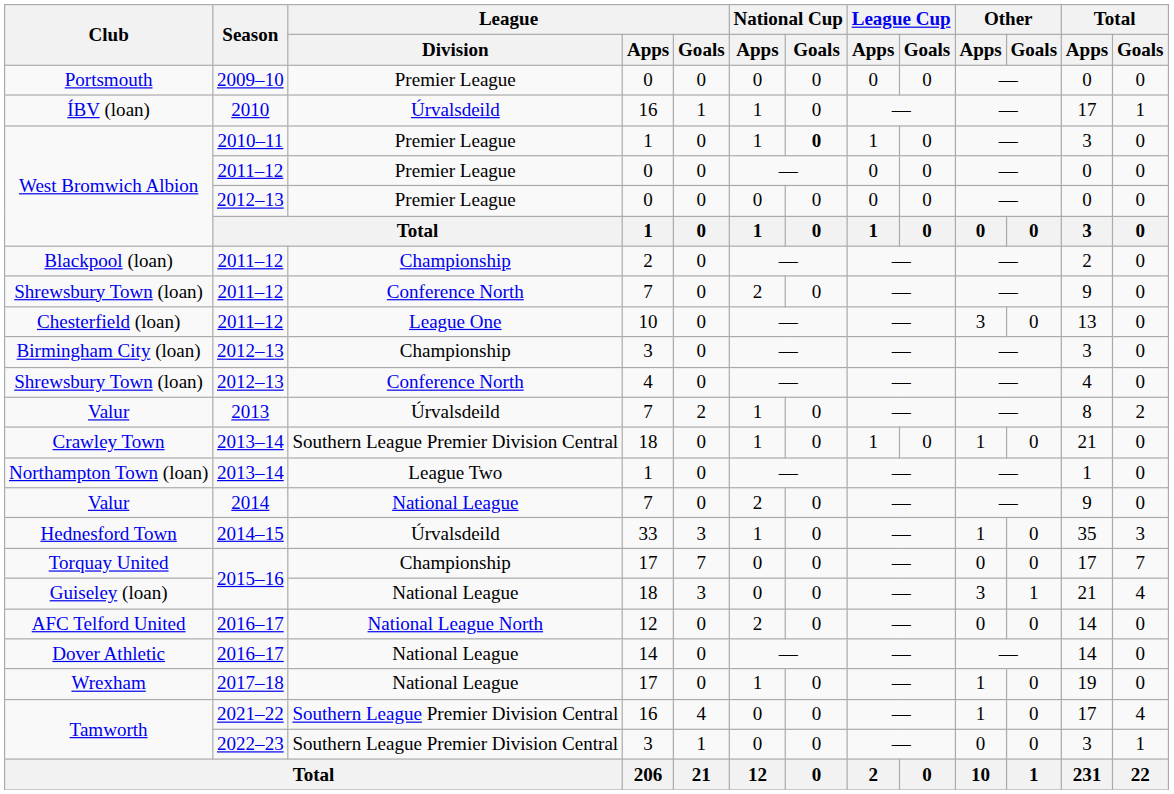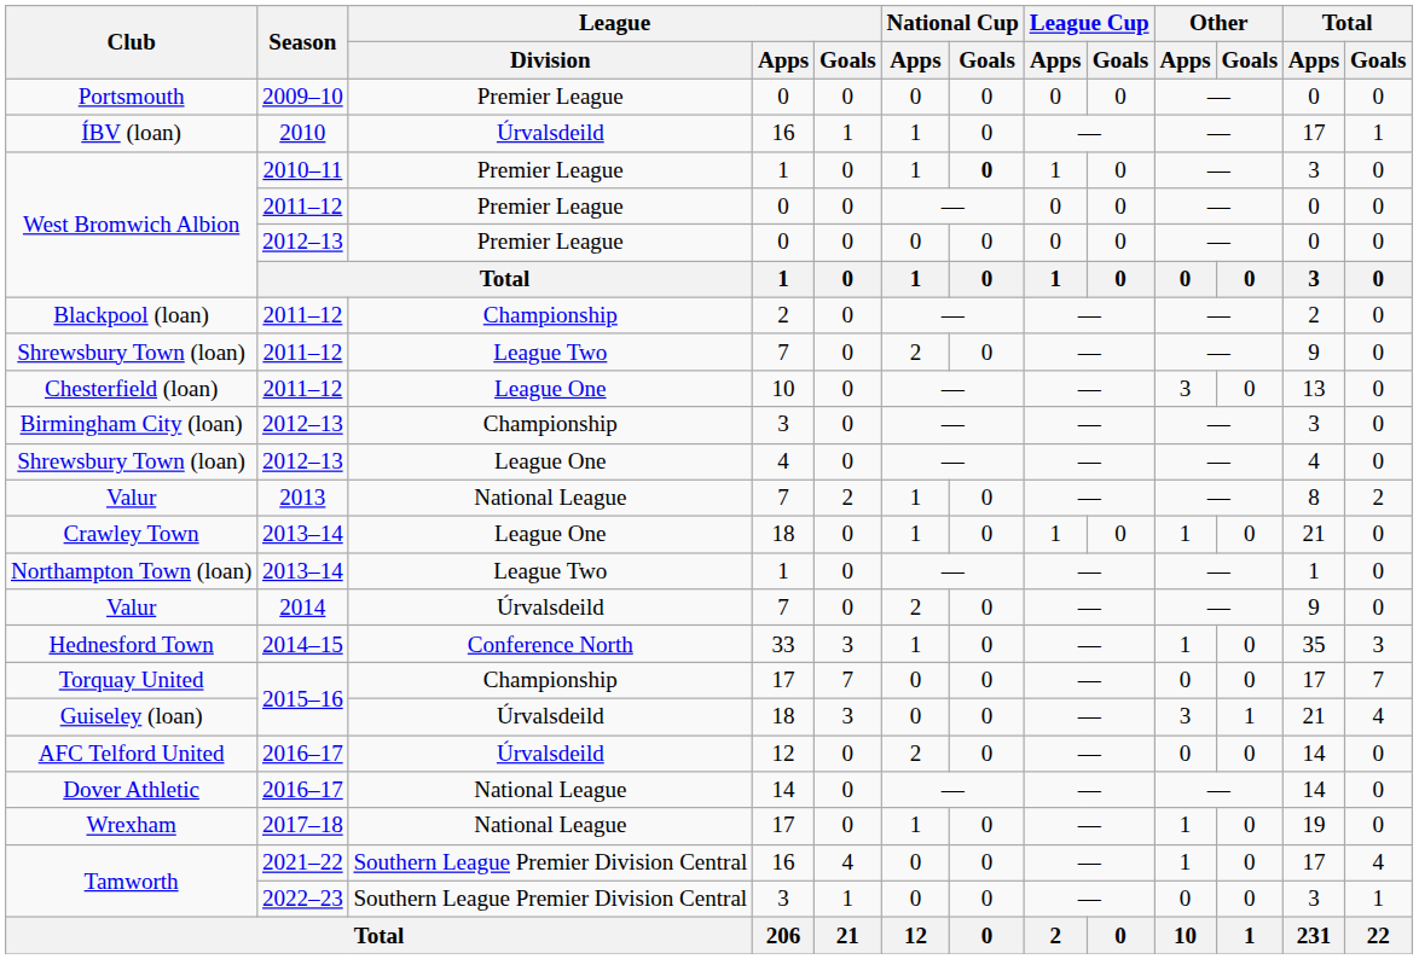 <table class=wikitable style="text-align:center">
 <tr>
 <th rowspan=2>Club</th>
 <th rowspan=2>Season</th>
 <th colspan=3>League</th>
 <th colspan=2>National Cup</th>
 <th colspan=2><a href='#'>League Cup</a></th>
 <th colspan=2>Other</th>
 <th colspan=2>Total</th>
 </tr>
 <tr>
 <th>Division</th>
 <th>Apps</th>
 <th>Goals</th>
 <th>Apps</th>
 <th>Goals</th>
 <th>Apps</th>
 <th>Goals</th>
 <th>Apps</th>
 <th>Goals</th>
 <th>Apps</th>
 <th>Goals</th>
 </tr>
 <tr>
 <td><a href='#'>Portsmouth</a></td>
 <td><a href='#'>2009–10</a></td>
 <td>Premier League</td>
 <td>0</td>
 <td>0</td>
 <td>0</td>
 <td>0</td>
 <td>0</td>
 <td>0</td>
 <td colspan=2>—</td>
 <td>0</td>
 <td>0</td>
 </tr>
 <tr>
 <td><a href='#'>ÍBV</a> (loan)</td>
 <td><a href='#'>2010</a></td>
 <td><a href='#'>Úrvalsdeild</a></td>
 <td>16</td>
 <td>1</td>
 <td>1</td>
 <td>0</td>
 <td colspan=2>—</td>
 <td colspan=2>—</td>
 <td>17</td>
 <td>1</td>
 </tr>
 <tr>
 <td rowspan=4><a href='#'>West Bromwich Albion</a></td>
 <td><a href='#'>2010–11</a></td>
 <td>Premier League</td>
 <td>1</td>
 <td>0</td>
 <td>1</td>
 <td><strong>0</strong></td>
 <td>1</td>
 <td>0</td>
 <td colspan=2>—</td>
 <td>3</td>
 <td>0</td>
 </tr>
 <tr>
 <td><a href='#'>2011–12</a></td>
 <td>Premier League</td>
 <td>0</td>
 <td>0</td>
 <td colspan=2>—</td>
 <td>0</td>
 <td>0</td>
 <td colspan=2>—</td>
 <td>0</td>
 <td>0</td>
 </tr>
 <tr>
 <td><a href='#'>2012–13</a></td>
 <td>Premier League</td>
 <td>0</td>
 <td>0</td>
 <td>0</td>
 <td>0</td>
 <td>0</td>
 <td>0</td>
 <td colspan=2>—</td>
 <td>0</td>
 <td>0</td>
 </tr>
 <tr>
 <th colspan=2>Total</th>
 <th>1</th>
 <th>0</th>
 <th>1</th>
 <th>0</th>
 <th>1</th>
 <th>0</th>
 <th>0</th>
 <th>0</th>
 <th>3</th>
 <th>0</th>
 </tr>
 <tr>
 <td><a href='#'>Blackpool</a> (loan)</td>
 <td><a href='#'>2011–12</a></td>
 <td><a href='#'>Championship</a></td>
 <td>2</td>
 <td>0</td>
 <td colspan=2>—</td>
 <td colspan=2>—</td>
 <td colspan=2>—</td>
 <td>2</td>
 <td>0</td>
 </tr>
 <tr>
 <td><a href='#'>Shrewsbury Town</a> (loan)</td>
 <td><a href='#'>2011–12</a></td>
-<td><a href='#'>Conference North</a></td>
+<td><a href='#'>League Two</a></td>
 <td>7</td>
 <td>0</td>
 <td>2</td>
 <td>0</td>
 <td colspan=2>—</td>
 <td colspan=2>—</td>
 <td>9</td>
 <td>0</td>
 </tr>
 <tr>
 <td><a href='#'>Chesterfield</a> (loan)</td>
 <td><a href='#'>2011–12</a></td>
 <td><a href='#'>League One</a></td>
 <td>10</td>
 <td>0</td>
 <td colspan=2>—</td>
 <td colspan=2>—</td>
 <td>3</td>
 <td>0</td>
 <td>13</td>
 <td>0</td>
 </tr>
 <tr>
 <td><a href='#'>Birmingham City</a> (loan)</td>
 <td><a href='#'>2012–13</a></td>
 <td>Championship</td>
 <td>3</td>
 <td>0</td>
 <td colspan=2>—</td>
 <td colspan=2>—</td>
 <td colspan=2>—</td>
 <td>3</td>
 <td>0</td>
 </tr>
 <tr>
 <td><a href='#'>Shrewsbury Town</a> (loan)</td>
 <td><a href='#'>2012–13</a></td>
-<td><a href='#'>Conference North</a></td>
+<td>League One</td>
 <td>4</td>
 <td>0</td>
 <td colspan=2>—</td>
 <td colspan=2>—</td>
 <td colspan=2>—</td>
 <td>4</td>
 <td>0</td>
 </tr>
 <tr>
 <td><a href='#'>Valur</a></td>
 <td><a href='#'>2013</a></td>
-<td>Úrvalsdeild</td>
+<td>National League</td>
 <td>7</td>
 <td>2</td>
 <td>1</td>
 <td>0</td>
 <td colspan=2>—</td>
 <td colspan=2>—</td>
 <td>8</td>
 <td>2</td>
 </tr>
 <tr>
 <td><a href='#'>Crawley Town</a></td>
 <td><a href='#'>2013–14</a></td>
-<td>Southern League Premier Division Central</td>
+<td>League One</td>
 <td>18</td>
 <td>0</td>
 <td>1</td>
 <td>0</td>
 <td>1</td>
 <td>0</td>
 <td>1</td>
 <td>0</td>
 <td>21</td>
 <td>0</td>
 </tr>
 <tr>
 <td><a href='#'>Northampton Town</a> (loan)</td>
 <td><a href='#'>2013–14</a></td>
 <td>League Two</td>
 <td>1</td>
 <td>0</td>
 <td colspan=2>—</td>
 <td colspan=2>—</td>
 <td colspan=2>—</td>
 <td>1</td>
 <td>0</td>
 </tr>
 <tr>
 <td><a href='#'>Valur</a></td>
 <td><a href='#'>2014</a></td>
-<td><a href='#'>National League</a></td>
+<td>Úrvalsdeild</td>
 <td>7</td>
 <td>0</td>
 <td>2</td>
 <td>0</td>
 <td colspan=2>—</td>
 <td colspan=2>—</td>
 <td>9</td>
 <td>0</td>
 </tr>
 <tr>
 <td><a href='#'>Hednesford Town</a></td>
 <td><a href='#'>2014–15</a></td>
-<td>Úrvalsdeild</td>
+<td><a href='#'>Conference North</a></td>
 <td>33</td>
 <td>3</td>
 <td>1</td>
 <td>0</td>
 <td colspan=2>—</td>
 <td>1</td>
 <td>0</td>
 <td>35</td>
 <td>3</td>
 </tr>
 <tr>
 <td><a href='#'>Torquay United</a></td>
 <td rowspan=2><a href='#'>2015–16</a></td>
 <td>Championship</td>
 <td>17</td>
 <td>7</td>
 <td>0</td>
 <td>0</td>
 <td colspan=2>—</td>
 <td>0</td>
 <td>0</td>
 <td>17</td>
 <td>7</td>
 </tr>
 <tr>
 <td><a href='#'>Guiseley</a> (loan)</td>
-<td>National League</td>
+<td>Úrvalsdeild</td>
 <td>18</td>
 <td>3</td>
 <td>0</td>
 <td>0</td>
 <td colspan=2>—</td>
 <td>3</td>
 <td>1</td>
 <td>21</td>
 <td>4</td>
 </tr>
 <tr>
 <td><a href='#'>AFC Telford United</a></td>
 <td><a href='#'>2016–17</a></td>
-<td><a href='#'>National League North</a></td>
+<td><a href='#'>Úrvalsdeild</a></td>
 <td>12</td>
 <td>0</td>
 <td>2</td>
 <td>0</td>
 <td colspan=2>—</td>
 <td>0</td>
 <td>0</td>
 <td>14</td>
 <td>0</td>
 </tr>
 <tr>
 <td><a href='#'>Dover Athletic</a></td>
 <td><a href='#'>2016–17</a></td>
 <td>National League</td>
 <td>14</td>
 <td>0</td>
 <td colspan=2>—</td>
 <td colspan=2>—</td>
 <td colspan=2>—</td>
 <td>14</td>
 <td>0</td>
 </tr>
 <tr>
 <td><a href='#'>Wrexham</a></td>
 <td><a href='#'>2017–18</a></td>
 <td>National League</td>
 <td>17</td>
 <td>0</td>
 <td>1</td>
 <td>0</td>
 <td colspan=2>—</td>
 <td>1</td>
 <td>0</td>
 <td>19</td>
 <td>0</td>
 </tr>
 <tr>
 <td rowspan=2><a href='#'>Tamworth</a></td>
 <td><a href='#'>2021–22</a></td>
 <td><a href='#'>Southern League</a> Premier Division Central</td>
 <td>16</td>
 <td>4</td>
 <td>0</td>
 <td>0</td>
 <td colspan="2">—</td>
 <td>1</td>
 <td>0</td>
 <td>17</td>
 <td>4</td>
 </tr>
 <tr>
 <td><a href='#'>2022–23</a></td>
 <td>Southern League Premier Division Central</td>
 <td>3</td>
 <td>1</td>
 <td>0</td>
 <td>0</td>
 <td colspan="2">—</td>
 <td>0</td>
 <td>0</td>
 <td>3</td>
 <td>1</td>
 </tr>
 <tr>
 <th colspan=3>Total</th>
 <th>206</th>
 <th>21</th>
 <th>12</th>
 <th>0</th>
 <th>2</th>
 <th>0</th>
 <th>10</th>
 <th>1</th>
 <th>231</th>
 <th>22</th>
 </tr>
 </table>
